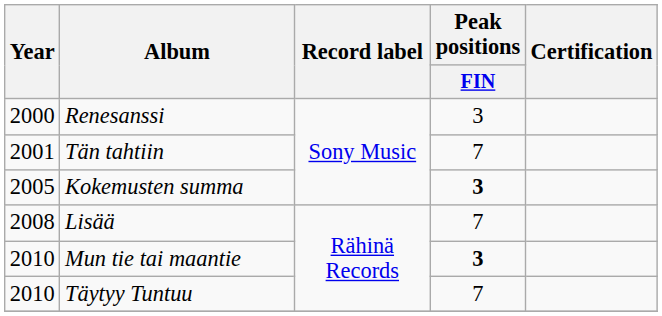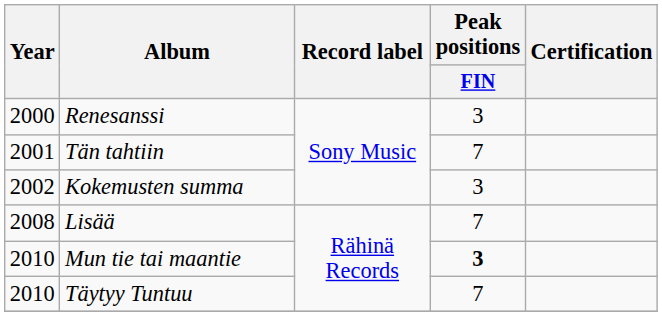 <table class="wikitable">
 <tr>
 <th align="center" rowspan="2" width="10">Year</th>
 <th align="center" rowspan="2" width="160">Album</th>
 <th align="center" rowspan="2" width="90">Record label</th>
 <th align="center" colspan="1" width="20">Peak positions</th>
 <th align="center" rowspan="2" width="70">Certification</th>
 </tr>
 <tr>
 <th scope="col" style="width:3em;font-size:90%;"><a href='#'>FIN</a><br></th>
 </tr>
 <tr>
 <td style="text-align:center;">2000</td>
 <td><em>Renesanssi</em></td>
 <td style="text-align:center;" rowspan=3><a href='#'>Sony Music</a></td>
 <td style="text-align:center;">3</td>
 <td></td>
 </tr>
 <tr>
 <td style="text-align:center;">2001</td>
 <td><em>Tän tahtiin</em></td>
 <td style="text-align:center;">7</td>
 <td></td>
 </tr>
 <tr>
-<td style="text-align:center;">2005</td>
+<td style="text-align:center;">2002</td>
 <td><em>Kokemusten summa</em></td>
-<td style="text-align:center;"><strong>3</strong></td>
+<td style="text-align:center;">3</td>
 <td></td>
 </tr>
 <tr>
 <td style="text-align:center;">2008</td>
 <td><em>Lisää</em></td>
 <td style="text-align:center;" rowspan=3><a href='#'>Rähinä Records</a></td>
 <td style="text-align:center;">7</td>
 <td></td>
 </tr>
 <tr>
 <td style="text-align:center;">2010</td>
 <td><em>Mun tie tai maantie</em></td>
 <td style="text-align:center;"><strong>3</strong></td>
 <td></td>
 </tr>
 <tr>
 <td style="text-align:center;">2010</td>
 <td><em>Täytyy Tuntuu</em></td>
 <td style="text-align:center;">7</td>
 <td></td>
 </tr>
 <tr>
 </tr>
 </table>
